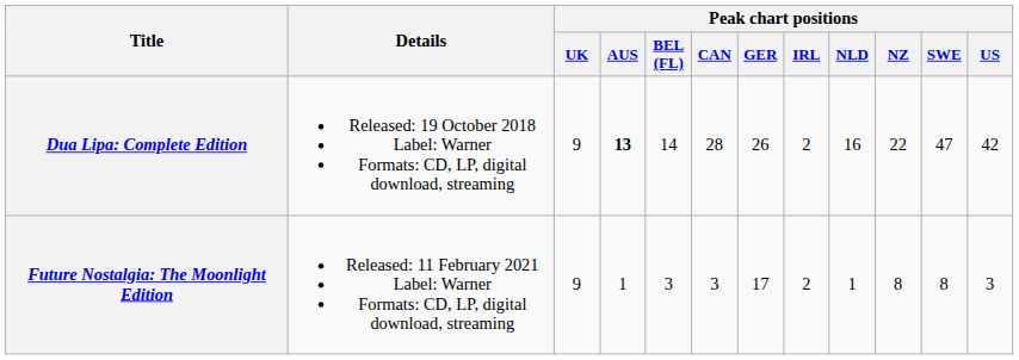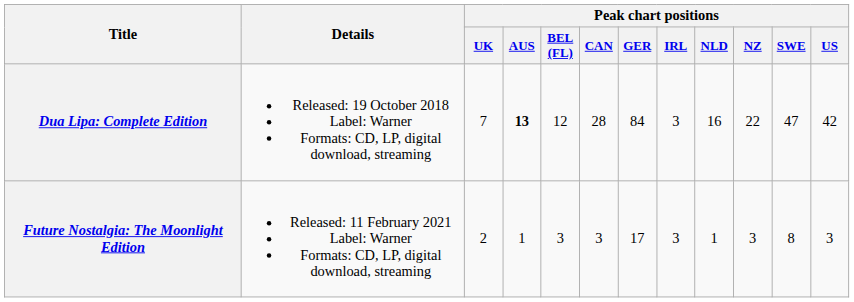 <table class="wikitable plainrowheaders" style="text-align:center;">
 <tr>
 <th scope="col" rowspan="2" style="width:16em;">Title</th>
 <th scope="col" rowspan="2" style="width:15em;">Details</th>
 <th scope="col" colspan="10">Peak chart positions</th>
 </tr>
 <tr>
 <th scope="col" style="width:2.5em;font-size:90%;"><a href='#'>UK</a><br></th>
 <th scope="col" style="width:2.5em;font-size:90%;"><a href='#'>AUS</a><br></th>
 <th scope="col" style="width:2.5em;font-size:90%;"><a href='#'>BEL (FL)</a><br></th>
 <th scope="col" style="width:2.5em;font-size:90%;"><a href='#'>CAN</a><br></th>
 <th scope="col" style="width:2.5em;font-size:90%;"><a href='#'>GER</a><br></th>
 <th scope="col" style="width:2.5em;font-size:90%;"><a href='#'>IRL</a><br></th>
 <th scope="col" style="width:2.5em;font-size:90%;"><a href='#'>NLD</a><br></th>
 <th scope="col" style="width:2.5em;font-size:90%;"><a href='#'>NZ</a><br></th>
 <th scope="col" style="width:2.5em;font-size:90%;"><a href='#'>SWE</a><br></th>
 <th scope="col" style="width:2.5em;font-size:90%;"><a href='#'>US</a><br></th>
 </tr>
 <tr>
 <th scope="row"><em><a href='#'>Dua Lipa: Complete Edition</a></em></th>
 <td><br><ul><li>Released: 19 October 2018</li><li>Label: Warner</li><li>Formats: CD, LP, digital download, streaming</li></ul></td>
-<td>9</td>
+<td>7</td>
 <td><strong>13</strong></td>
-<td>14</td>
+<td>12</td>
 <td>28</td>
-<td>26</td>
-<td>2</td>
+<td>84</td>
+<td>3</td>
 <td>16</td>
 <td>22</td>
 <td>47</td>
 <td>42</td>
 </tr>
 <tr>
 <th scope="row"><em><a href='#'>Future Nostalgia: The Moonlight Edition</a></em></th>
 <td><br><ul><li>Released: 11 February 2021</li><li>Label: Warner</li><li>Formats: CD, LP, digital download, streaming</li></ul></td>
-<td>9</td>
+<td>2</td>
 <td>1</td>
 <td>3</td>
 <td>3</td>
 <td>17</td>
-<td>2</td>
+<td>3</td>
 <td>1</td>
-<td>8</td>
+<td>3</td>
 <td>8</td>
 <td>3</td>
 </tr>
 </table>
